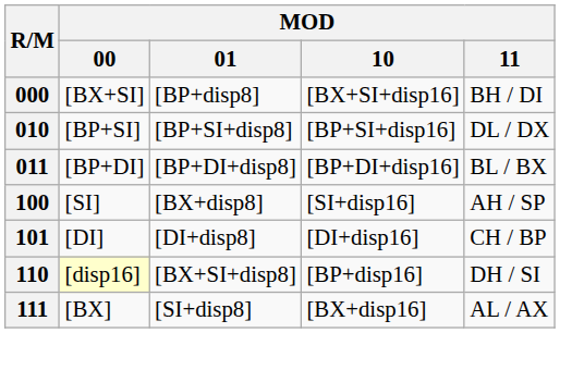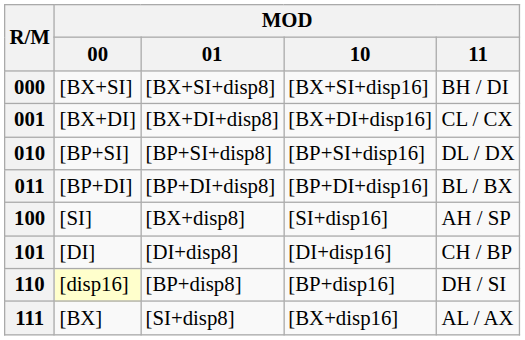 <table class="wikitable"|>
 <tr>
 <th rowspan=2>R/M</th>
 <th colspan=4>MOD</th>
 </tr>
 <tr>
 <th>00</th>
 <th>01</th>
 <th>10</th>
 <th>11</th>
 </tr>
 <tr>
 <th>000</th>
 <td>[BX+SI]</td>
-<td>[BP+disp8]</td>
+<td>[BX+SI+disp8]</td>
 <td>[BX+SI+disp16]</td>
 <td>BH / DI</td>
+</tr>
+<tr>
+<th>001</th>
+<td>[BX+DI]</td>
+<td>[BX+DI+disp8]</td>
+<td>[BX+DI+disp16]</td>
+<td>CL / CX</td>
 </tr>
 <tr>
 <th>010</th>
 <td>[BP+SI]</td>
 <td>[BP+SI+disp8]</td>
 <td>[BP+SI+disp16]</td>
 <td>DL / DX</td>
 </tr>
 <tr>
 <th>011</th>
 <td>[BP+DI]</td>
 <td>[BP+DI+disp8]</td>
 <td>[BP+DI+disp16]</td>
 <td>BL / BX</td>
 </tr>
 <tr>
 <th>100</th>
 <td>[SI]</td>
 <td>[BX+disp8]</td>
 <td>[SI+disp16]</td>
 <td>AH / SP</td>
 </tr>
 <tr>
 <th>101</th>
 <td>[DI]</td>
 <td>[DI+disp8]</td>
 <td>[DI+disp16]</td>
 <td>CH / BP</td>
 </tr>
 <tr>
 <th>110</th>
 <td bgcolor=#ffffcc>[disp16]</td>
-<td>[BX+SI+disp8]</td>
+<td>[BP+disp8]</td>
 <td>[BP+disp16]</td>
 <td>DH / SI</td>
 </tr>
 <tr>
 <th>111</th>
 <td>[BX]</td>
 <td>[SI+disp8]</td>
 <td>[BX+disp16]</td>
 <td>AL / AX</td>
 </tr>
 </table>
